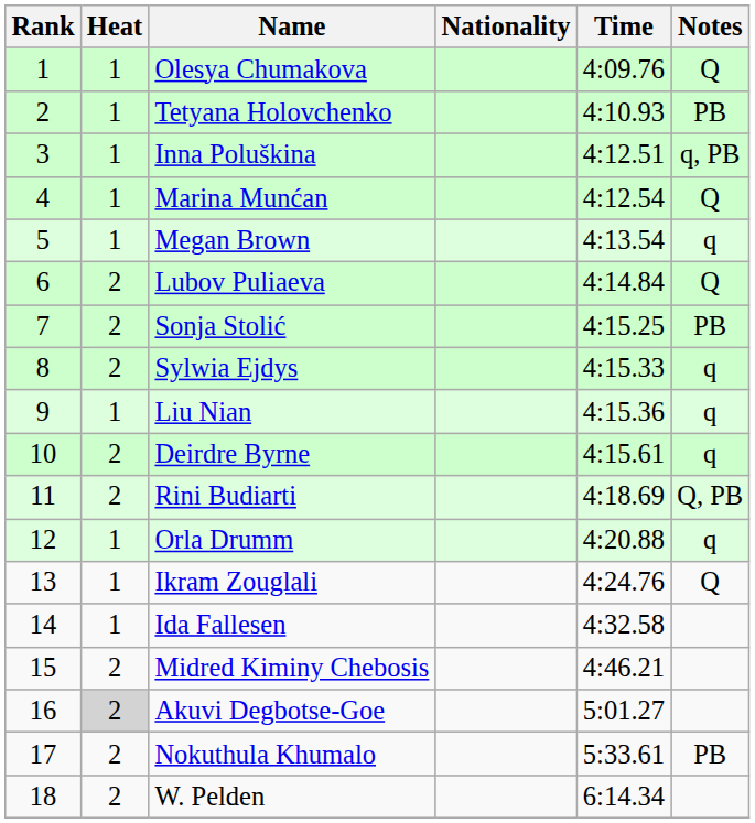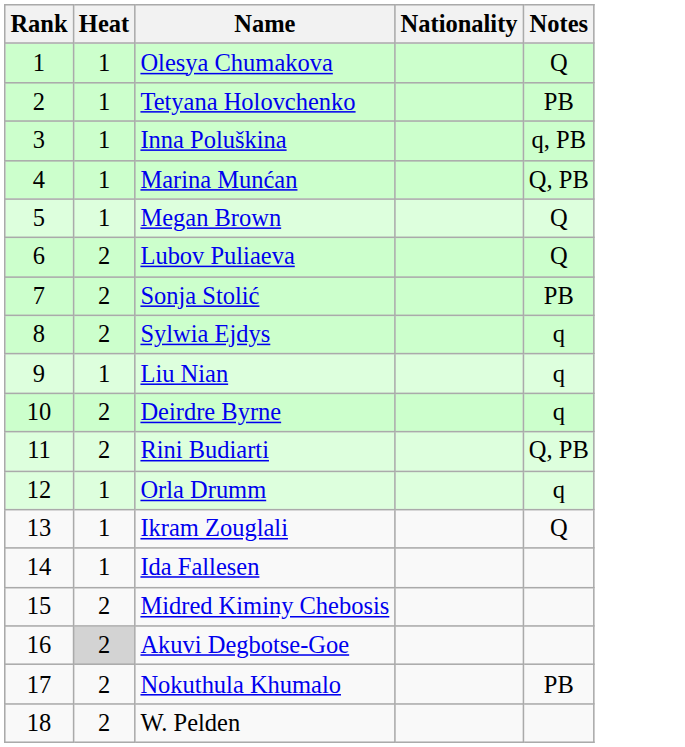 <table class="wikitable sortable" style="text-align:center">
 <tr>
 <th>Rank</th>
 <th>Heat</th>
 <th>Name</th>
 <th>Nationality</th>
-<th>Time</th>
 <th>Notes</th>
 </tr>
 <tr bgcolor=ccffcc>
 <td>1</td>
 <td>1</td>
 <td align=left><a href='#'>Olesya Chumakova</a></td>
 <td align=left></td>
-<td>4:09.76</td>
 <td>Q</td>
 </tr>
 <tr bgcolor=ccffcc>
 <td>2</td>
 <td>1</td>
 <td align=left><a href='#'>Tetyana Holovchenko</a></td>
 <td align=left></td>
-<td>4:10.93</td>
 <td>PB</td>
 </tr>
 <tr bgcolor=ccffcc>
 <td>3</td>
 <td>1</td>
 <td align=left><a href='#'>Inna Poluškina</a></td>
 <td align=left></td>
-<td>4:12.51</td>
 <td>q, PB</td>
 </tr>
 <tr bgcolor=ccffcc>
 <td>4</td>
 <td>1</td>
 <td align=left><a href='#'>Marina Munćan</a></td>
 <td align=left></td>
-<td>4:12.54</td>
-<td>Q</td>
+<td>Q, PB</td>
 </tr>
 <tr bgcolor=ddffdd>
 <td>5</td>
 <td>1</td>
 <td align=left><a href='#'>Megan Brown</a></td>
 <td align=left></td>
-<td>4:13.54</td>
-<td>q</td>
+<td>Q</td>
 </tr>
 <tr bgcolor=ccffcc>
 <td>6</td>
 <td>2</td>
 <td align=left><a href='#'>Lubov Puliaeva</a></td>
 <td align=left></td>
-<td>4:14.84</td>
 <td>Q</td>
 </tr>
 <tr bgcolor=ccffcc>
 <td>7</td>
 <td>2</td>
 <td align=left><a href='#'>Sonja Stolić</a></td>
 <td align=left></td>
-<td>4:15.25</td>
 <td>PB</td>
 </tr>
 <tr bgcolor=ccffcc>
 <td>8</td>
 <td>2</td>
 <td align=left><a href='#'>Sylwia Ejdys</a></td>
 <td align=left></td>
-<td>4:15.33</td>
 <td>q</td>
 </tr>
 <tr bgcolor=ddffdd>
 <td>9</td>
 <td>1</td>
 <td align=left><a href='#'>Liu Nian</a></td>
 <td align=left></td>
-<td>4:15.36</td>
 <td>q</td>
 </tr>
 <tr bgcolor=ccffcc>
 <td>10</td>
 <td>2</td>
 <td align=left><a href='#'>Deirdre Byrne</a></td>
 <td align=left></td>
-<td>4:15.61</td>
 <td>q</td>
 </tr>
 <tr bgcolor=ddffdd>
 <td>11</td>
 <td>2</td>
 <td align=left><a href='#'>Rini Budiarti</a></td>
 <td align=left></td>
-<td>4:18.69</td>
 <td>Q, PB</td>
 </tr>
 <tr bgcolor=ddffdd>
 <td>12</td>
 <td>1</td>
 <td align=left><a href='#'>Orla Drumm</a></td>
 <td align=left></td>
-<td>4:20.88</td>
 <td>q</td>
 </tr>
 <tr>
 <td>13</td>
 <td>1</td>
 <td align=left><a href='#'>Ikram Zouglali</a></td>
 <td align=left></td>
-<td>4:24.76</td>
 <td>Q</td>
 </tr>
 <tr>
 <td>14</td>
 <td>1</td>
 <td align=left><a href='#'>Ida Fallesen</a></td>
 <td align=left></td>
-<td>4:32.58</td>
 <td></td>
 </tr>
 <tr>
 <td>15</td>
 <td>2</td>
 <td align=left><a href='#'>Midred Kiminy Chebosis</a></td>
 <td align=left></td>
-<td>4:46.21</td>
 <td></td>
 </tr>
 <tr>
 <td>16</td>
 <td style="background: lightgrey;">2</td>
 <td align=left><a href='#'>Akuvi Degbotse-Goe</a></td>
 <td align=left></td>
-<td>5:01.27</td>
 <td></td>
 </tr>
 <tr>
 <td>17</td>
 <td>2</td>
 <td align=left><a href='#'>Nokuthula Khumalo</a></td>
 <td align=left></td>
-<td>5:33.61</td>
 <td>PB</td>
 </tr>
 <tr>
 <td>18</td>
 <td>2</td>
 <td align=left>W. Pelden</td>
 <td align=left></td>
-<td>6:14.34</td>
 <td></td>
 </tr>
 </table>
